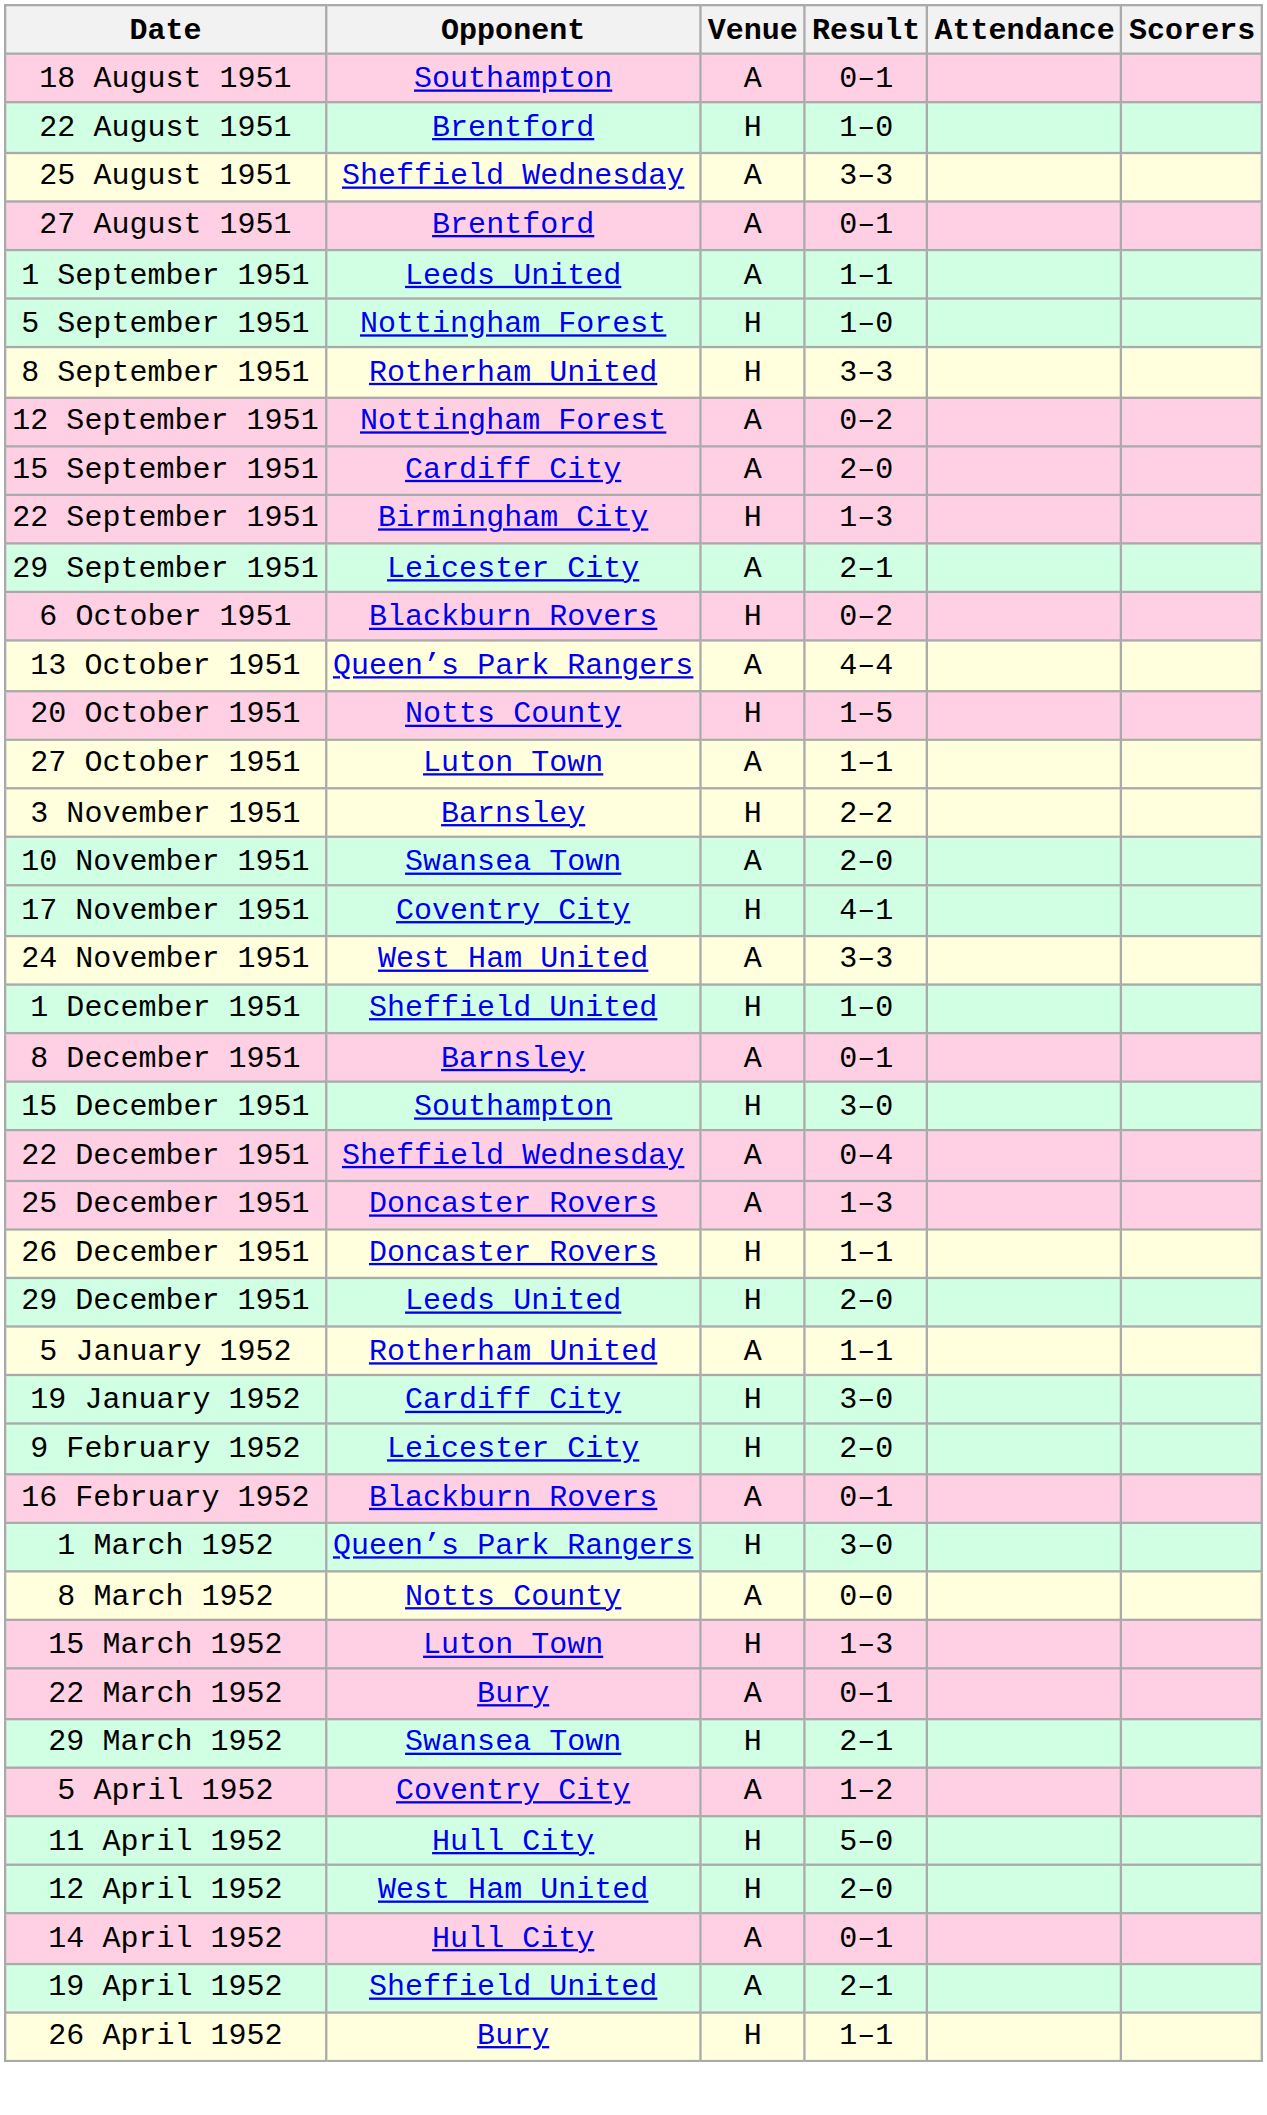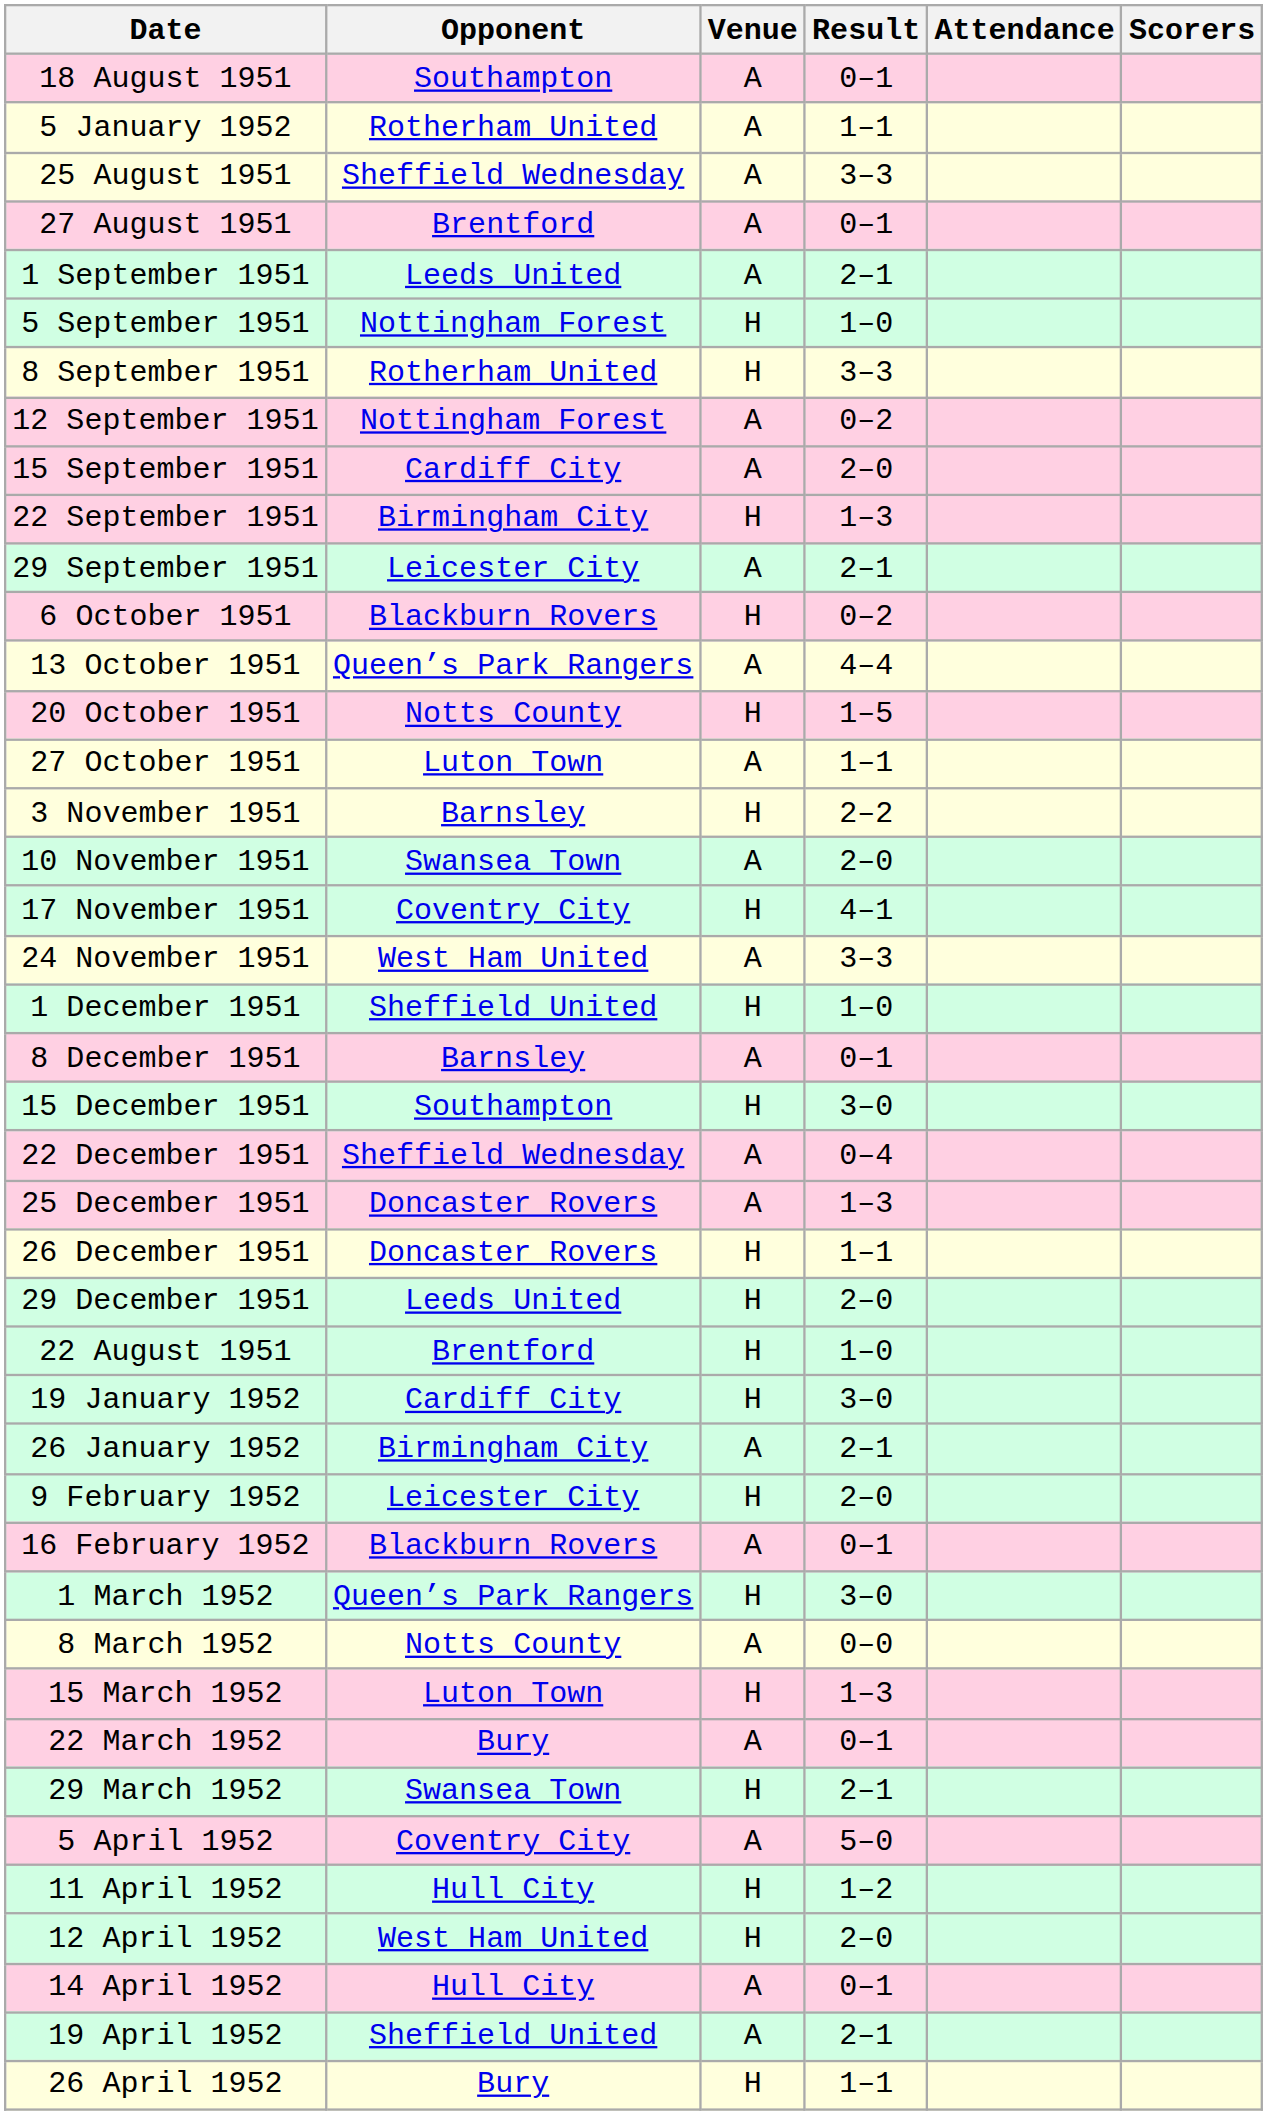 <table class="wikitable sortable" style="font-size:100%; text-align:center">
 <tr>
 <th>Date</th>
 <th>Opponent</th>
 <th>Venue</th>
 <th>Result</th>
 <th>Attendance</th>
 <th>Scorers</th>
 </tr>
 <tr style="background-color: #ffd0e3;">
 <td>18 August 1951</td>
 <td><a href='#'>Southampton</a></td>
 <td>A</td>
 <td>0–1</td>
 <td></td>
 <td></td>
 </tr>
-<tr style="background-color: #d0ffe3;">
-<td>22 August 1951</td>
-<td><a href='#'>Brentford</a></td>
-<td>H</td>
-<td>1–0</td>
+<tr style="background-color: #ffffdd;">
+<td>5 January 1952</td>
+<td><a href='#'>Rotherham United</a></td>
+<td>A</td>
+<td>1–1</td>
 <td></td>
 <td></td>
 </tr>
 <tr style="background-color: #ffffdd;">
 <td>25 August 1951</td>
 <td><a href='#'>Sheffield Wednesday</a></td>
 <td>A</td>
 <td>3–3</td>
 <td></td>
 <td></td>
 </tr>
 <tr style="background-color: #ffd0e3;">
 <td>27 August 1951</td>
 <td><a href='#'>Brentford</a></td>
 <td>A</td>
 <td>0–1</td>
 <td></td>
 <td></td>
 </tr>
 <tr style="background-color: #d0ffe3;">
 <td>1 September 1951</td>
 <td><a href='#'>Leeds United</a></td>
 <td>A</td>
-<td>1–1</td>
+<td>2–1</td>
 <td></td>
 <td></td>
 </tr>
 <tr style="background-color: #d0ffe3;">
 <td>5 September 1951</td>
 <td><a href='#'>Nottingham Forest</a></td>
 <td>H</td>
 <td>1–0</td>
 <td></td>
 <td></td>
 </tr>
 <tr style="background-color: #ffffdd;">
 <td>8 September 1951</td>
 <td><a href='#'>Rotherham United</a></td>
 <td>H</td>
 <td>3–3</td>
 <td></td>
 <td></td>
 </tr>
 <tr style="background-color: #ffd0e3;">
 <td>12 September 1951</td>
 <td><a href='#'>Nottingham Forest</a></td>
 <td>A</td>
 <td>0–2</td>
 <td></td>
 <td></td>
 </tr>
 <tr style="background-color: #ffd0e3;">
 <td>15 September 1951</td>
 <td><a href='#'>Cardiff City</a></td>
 <td>A</td>
 <td>2–0</td>
 <td></td>
 <td></td>
 </tr>
 <tr style="background-color: #ffd0e3;">
 <td>22 September 1951</td>
 <td><a href='#'>Birmingham City</a></td>
 <td>H</td>
 <td>1–3</td>
 <td></td>
 <td></td>
 </tr>
 <tr style="background-color: #d0ffe3;">
 <td>29 September 1951</td>
 <td><a href='#'>Leicester City</a></td>
 <td>A</td>
 <td>2–1</td>
 <td></td>
 <td></td>
 </tr>
 <tr style="background-color: #ffd0e3;">
 <td>6 October 1951</td>
 <td><a href='#'>Blackburn Rovers</a></td>
 <td>H</td>
 <td>0–2</td>
 <td></td>
 <td></td>
 </tr>
 <tr style="background-color: #ffffdd;">
 <td>13 October 1951</td>
 <td><a href='#'>Queen’s Park Rangers</a></td>
 <td>A</td>
 <td>4–4</td>
 <td></td>
 <td></td>
 </tr>
 <tr style="background-color: #ffd0e3;">
 <td>20 October 1951</td>
 <td><a href='#'>Notts County</a></td>
 <td>H</td>
 <td>1–5</td>
 <td></td>
 <td></td>
 </tr>
 <tr style="background-color: #ffffdd;">
 <td>27 October 1951</td>
 <td><a href='#'>Luton Town</a></td>
 <td>A</td>
 <td>1–1</td>
 <td></td>
 <td></td>
 </tr>
 <tr style="background-color: #ffffdd;">
 <td>3 November 1951</td>
 <td><a href='#'>Barnsley</a></td>
 <td>H</td>
 <td>2–2</td>
 <td></td>
 <td></td>
 </tr>
 <tr style="background-color: #d0ffe3;">
 <td>10 November 1951</td>
 <td><a href='#'>Swansea Town</a></td>
 <td>A</td>
 <td>2–0</td>
 <td></td>
 <td></td>
 </tr>
 <tr style="background-color: #d0ffe3;">
 <td>17 November 1951</td>
 <td><a href='#'>Coventry City</a></td>
 <td>H</td>
 <td>4–1</td>
 <td></td>
 <td></td>
 </tr>
 <tr style="background-color: #ffffdd;">
 <td>24 November 1951</td>
 <td><a href='#'>West Ham United</a></td>
 <td>A</td>
 <td>3–3</td>
 <td></td>
 <td></td>
 </tr>
 <tr style="background-color: #d0ffe3;">
 <td>1 December 1951</td>
 <td><a href='#'>Sheffield United</a></td>
 <td>H</td>
 <td>1–0</td>
 <td></td>
 <td></td>
 </tr>
 <tr style="background-color: #ffd0e3;">
 <td>8 December 1951</td>
 <td><a href='#'>Barnsley</a></td>
 <td>A</td>
 <td>0–1</td>
 <td></td>
 <td></td>
 </tr>
 <tr style="background-color: #d0ffe3;">
 <td>15 December 1951</td>
 <td><a href='#'>Southampton</a></td>
 <td>H</td>
 <td>3–0</td>
 <td></td>
 <td></td>
 </tr>
 <tr style="background-color: #ffd0e3;">
 <td>22 December 1951</td>
 <td><a href='#'>Sheffield Wednesday</a></td>
 <td>A</td>
 <td>0–4</td>
 <td></td>
 <td></td>
 </tr>
 <tr style="background-color: #ffd0e3;">
 <td>25 December 1951</td>
 <td><a href='#'>Doncaster Rovers</a></td>
 <td>A</td>
 <td>1–3</td>
 <td></td>
 <td></td>
 </tr>
 <tr style="background-color: #ffffdd;">
 <td>26 December 1951</td>
 <td><a href='#'>Doncaster Rovers</a></td>
 <td>H</td>
 <td>1–1</td>
 <td></td>
 <td></td>
 </tr>
 <tr style="background-color: #d0ffe3;">
 <td>29 December 1951</td>
 <td><a href='#'>Leeds United</a></td>
 <td>H</td>
 <td>2–0</td>
 <td></td>
 <td></td>
 </tr>
-<tr style="background-color: #ffffdd;">
-<td>5 January 1952</td>
-<td><a href='#'>Rotherham United</a></td>
-<td>A</td>
-<td>1–1</td>
+<tr style="background-color: #d0ffe3;">
+<td>22 August 1951</td>
+<td><a href='#'>Brentford</a></td>
+<td>H</td>
+<td>1–0</td>
 <td></td>
 <td></td>
 </tr>
 <tr style="background-color: #d0ffe3;">
 <td>19 January 1952</td>
 <td><a href='#'>Cardiff City</a></td>
 <td>H</td>
 <td>3–0</td>
+<td></td>
+<td></td>
+</tr>
+<tr style="background-color: #d0ffe3;">
+<td>26 January 1952</td>
+<td><a href='#'>Birmingham City</a></td>
+<td>A</td>
+<td>2–1</td>
 <td></td>
 <td></td>
 </tr>
 <tr style="background-color: #d0ffe3;">
 <td>9 February 1952</td>
 <td><a href='#'>Leicester City</a></td>
 <td>H</td>
 <td>2–0</td>
 <td></td>
 <td></td>
 </tr>
 <tr style="background-color: #ffd0e3;">
 <td>16 February 1952</td>
 <td><a href='#'>Blackburn Rovers</a></td>
 <td>A</td>
 <td>0–1</td>
 <td></td>
 <td></td>
 </tr>
 <tr style="background-color: #d0ffe3;">
 <td>1 March 1952</td>
 <td><a href='#'>Queen’s Park Rangers</a></td>
 <td>H</td>
 <td>3–0</td>
 <td></td>
 <td></td>
 </tr>
 <tr style="background-color: #ffffdd;">
 <td>8 March 1952</td>
 <td><a href='#'>Notts County</a></td>
 <td>A</td>
 <td>0–0</td>
 <td></td>
 <td></td>
 </tr>
 <tr style="background-color: #ffd0e3;">
 <td>15 March 1952</td>
 <td><a href='#'>Luton Town</a></td>
 <td>H</td>
 <td>1–3</td>
 <td></td>
 <td></td>
 </tr>
 <tr style="background-color: #ffd0e3;">
 <td>22 March 1952</td>
 <td><a href='#'>Bury</a></td>
 <td>A</td>
 <td>0–1</td>
 <td></td>
 <td></td>
 </tr>
 <tr style="background-color: #d0ffe3;">
 <td>29 March 1952</td>
 <td><a href='#'>Swansea Town</a></td>
 <td>H</td>
 <td>2–1</td>
 <td></td>
 <td></td>
 </tr>
 <tr style="background-color: #ffd0e3;">
 <td>5 April 1952</td>
 <td><a href='#'>Coventry City</a></td>
 <td>A</td>
-<td>1–2</td>
+<td>5–0</td>
 <td></td>
 <td></td>
 </tr>
 <tr style="background-color: #d0ffe3;">
 <td>11 April 1952</td>
 <td><a href='#'>Hull City</a></td>
 <td>H</td>
-<td>5–0</td>
+<td>1–2</td>
 <td></td>
 <td></td>
 </tr>
 <tr style="background-color: #d0ffe3;">
 <td>12 April 1952</td>
 <td><a href='#'>West Ham United</a></td>
 <td>H</td>
 <td>2–0</td>
 <td></td>
 <td></td>
 </tr>
 <tr style="background-color: #ffd0e3;">
 <td>14 April 1952</td>
 <td><a href='#'>Hull City</a></td>
 <td>A</td>
 <td>0–1</td>
 <td></td>
 <td></td>
 </tr>
 <tr style="background-color: #d0ffe3;">
 <td>19 April 1952</td>
 <td><a href='#'>Sheffield United</a></td>
 <td>A</td>
 <td>2–1</td>
 <td></td>
 <td></td>
 </tr>
 <tr style="background-color: #ffffdd;">
 <td>26 April 1952</td>
 <td><a href='#'>Bury</a></td>
 <td>H</td>
 <td>1–1</td>
 <td></td>
 <td></td>
 </tr>
 </table>
